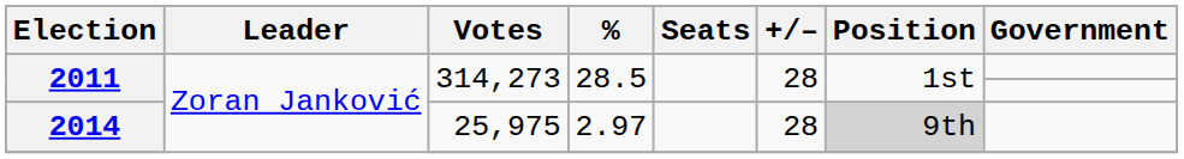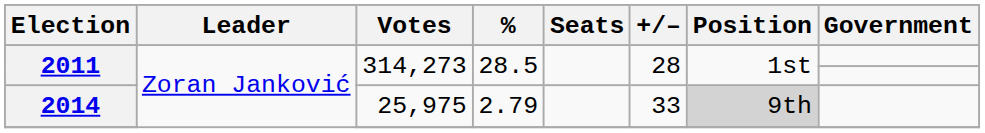 <table class="wikitable" style="text-align: right;">
 <tr>
 <th>Election</th>
 <th>Leader</th>
 <th>Votes</th>
 <th>%</th>
 <th>Seats</th>
 <th>+/–</th>
 <th>Position</th>
 <th>Government</th>
 </tr>
 <tr>
 <th rowspan="2"><a href='#'>2011</a></th>
 <td rowspan="4"><a href='#'>Zoran Janković</a></td>
 <td rowspan="2">314,273</td>
 <td rowspan="2">28.5</td>
 <td rowspan="2"></td>
 <td rowspan="2"> 28</td>
 <td rowspan="2">1st</td>
 <td></td>
 </tr>
 <tr>
 <td></td>
 </tr>
 <tr>
 <th><a href='#'>2014</a></th>
 <td>25,975</td>
-<td>2.97</td>
+<td>2.79</td>
 <td></td>
-<td> 28</td>
+<td> 33</td>
 <td style="background: lightgrey;"> 9th</td>
 <td></td>
 </tr>
 <tr>
 </tr>
 </table>
